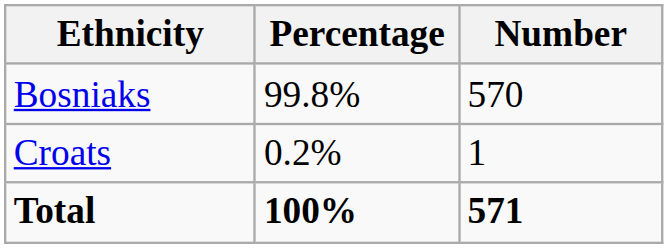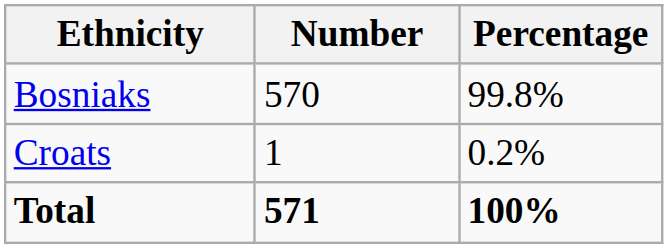 <table class="wikitable">
 <tr>
 <th width="100px">Ethnicity</th>
+<th width="80px">Number</th>
 <th width="80px">Percentage</th>
-<th width="80px">Number</th>
 </tr>
 <tr>
 <td><a href='#'>Bosniaks</a></td>
+<td>570</td>
 <td>99.8%</td>
-<td>570</td>
 </tr>
 <tr>
 <td><a href='#'>Croats</a></td>
+<td>1</td>
 <td>0.2%</td>
-<td>1</td>
 </tr>
 <tr>
 <td><strong>Total</strong></td>
+<td><strong>571</strong></td>
 <td><strong>100%</strong></td>
-<td><strong>571</strong></td>
 </tr>
 </table>
